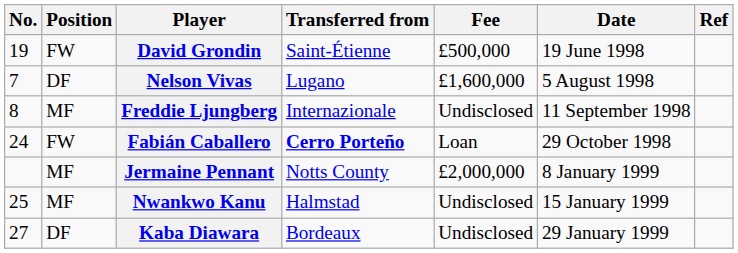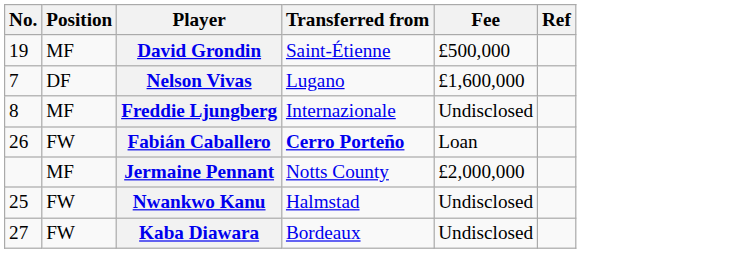 <table class="wikitable plainrowheaders" style="text-align:center; text-align:left">
 <tr>
 <th scope="col">No.</th>
 <th scope="col">Position</th>
 <th scope="col">Player</th>
 <th scope="col">Transferred from</th>
 <th scope="col">Fee</th>
-<th scope="col">Date</th>
 <th scope="col">Ref</th>
 </tr>
 <tr>
 <td>19</td>
-<td>FW</td>
+<td>MF</td>
 <th scope="row"><a href='#'>David Grondin</a></th>
 <td><a href='#'>Saint-Étienne</a></td>
 <td>£500,000</td>
-<td>19 June 1998</td>
 <td></td>
 </tr>
 <tr>
 <td>7</td>
 <td>DF</td>
 <th scope="row"><a href='#'>Nelson Vivas</a></th>
 <td><a href='#'>Lugano</a></td>
 <td>£1,600,000</td>
-<td>5 August 1998</td>
 <td></td>
 </tr>
 <tr>
 <td>8</td>
 <td>MF</td>
 <th scope="row"><a href='#'>Freddie Ljungberg</a></th>
 <td><a href='#'>Internazionale</a></td>
 <td>Undisclosed</td>
-<td>11 September 1998</td>
 <td></td>
 </tr>
 <tr>
-<td>24</td>
+<td>26</td>
 <td>FW</td>
 <th scope="row"><a href='#'>Fabián Caballero</a></th>
 <td><strong><a href='#'>Cerro Porteño</a></strong></td>
 <td>Loan</td>
-<td>29 October 1998</td>
 <td></td>
 </tr>
 <tr>
 <td></td>
 <td>MF</td>
 <th scope="row"><a href='#'>Jermaine Pennant</a></th>
 <td><a href='#'>Notts County</a></td>
 <td>£2,000,000</td>
-<td>8 January 1999</td>
 <td></td>
 </tr>
 <tr>
 <td>25</td>
-<td>MF</td>
+<td>FW</td>
 <th scope="row"><a href='#'>Nwankwo Kanu</a></th>
 <td><a href='#'>Halmstad</a></td>
 <td>Undisclosed</td>
-<td>15 January 1999</td>
 <td></td>
 </tr>
 <tr>
 <td>27</td>
-<td>DF</td>
+<td>FW</td>
 <th scope="row"><a href='#'>Kaba Diawara</a></th>
 <td><a href='#'>Bordeaux</a></td>
 <td>Undisclosed</td>
-<td>29 January 1999</td>
 <td></td>
 </tr>
 </table>
